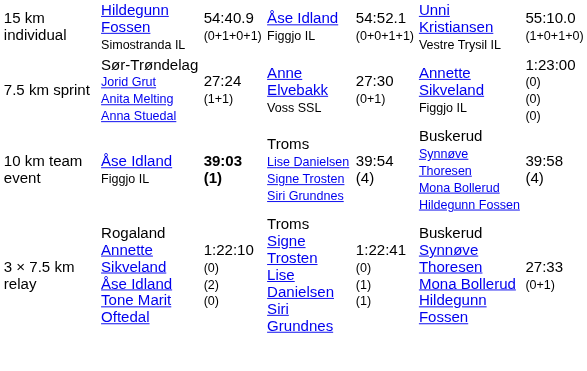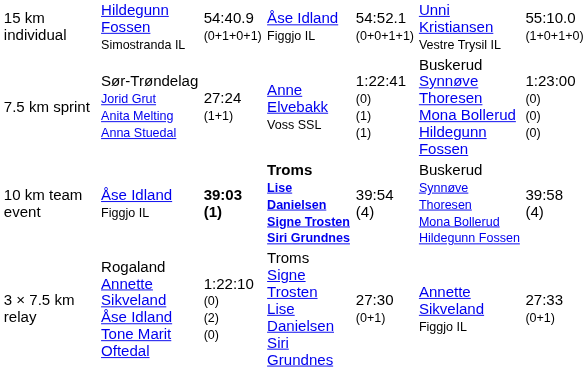 <table>
 <tr>
 <td>15 km individual</td>
 <td><a href='#'>Hildegunn Fossen</a><br><small>Simostranda IL</small></td>
 <td>54:40.9<br><small>(0+1+0+1)</small></td>
 <td><a href='#'>Åse Idland</a><br><small>Figgjo IL</small></td>
 <td>54:52.1<br><small>(0+0+1+1)</small></td>
 <td><a href='#'>Unni Kristiansen</a><br><small>Vestre Trysil IL</small></td>
 <td>55:10.0<br><small>(1+0+1+0)</small></td>
 </tr>
 <tr>
 <td>7.5 km sprint</td>
 <td>Sør-Trøndelag<br><small><a href='#'>Jorid Grut</a><br><a href='#'>Anita Melting</a><br><a href='#'>Anna Stuedal</a></small></td>
 <td>27:24<br><small>(1+1)</small></td>
 <td><a href='#'>Anne Elvebakk</a><br><small>Voss SSL</small></td>
-<td>27:30<br><small>(0+1)</small></td>
-<td><a href='#'>Annette Sikveland</a><br><small>Figgjo IL</small></td>
+<td>1:22:41<br><small>(0)<br>(1)<br>(1)</small></td>
+<td>Buskerud<br><a href='#'>Synnøve Thoresen</a><br><a href='#'>Mona Bollerud</a><br><a href='#'>Hildegunn Fossen</a></td>
 <td>1:23:00<br><small>(0)<br>(0)<br>(0)</small></td>
 </tr>
 <tr>
 <td>10 km team event</td>
 <td><a href='#'>Åse Idland</a><br><small>Figgjo IL</small></td>
 <td><strong>39:03 (1)</strong></td>
-<td>Troms<br><small><a href='#'>Lise Danielsen</a><br><a href='#'>Signe Trosten</a><br><a href='#'>Siri Grundnes</a></small></td>
+<td><strong>Troms<br><small><a href='#'>Lise Danielsen</a><br><a href='#'>Signe Trosten</a><br><a href='#'>Siri Grundnes</a></small></strong></td>
 <td>39:54 (4)</td>
 <td>Buskerud<br><small><a href='#'>Synnøve Thoresen</a><br><a href='#'>Mona Bollerud</a><br><a href='#'>Hildegunn Fossen</a></small></td>
 <td>39:58 (4)</td>
 </tr>
 <tr>
 <td>3 × 7.5 km relay</td>
 <td>Rogaland<br><a href='#'>Annette Sikveland</a><br><a href='#'>Åse Idland</a><br><a href='#'>Tone Marit Oftedal</a></td>
 <td>1:22:10<br><small>(0)<br>(2)<br>(0)</small></td>
 <td>Troms<br><a href='#'>Signe Trosten</a><br><a href='#'>Lise Danielsen</a><br><a href='#'>Siri Grundnes</a></td>
-<td>1:22:41<br><small>(0)<br>(1)<br>(1)</small></td>
-<td>Buskerud<br><a href='#'>Synnøve Thoresen</a><br><a href='#'>Mona Bollerud</a><br><a href='#'>Hildegunn Fossen</a></td>
+<td>27:30<br><small>(0+1)</small></td>
+<td><a href='#'>Annette Sikveland</a><br><small>Figgjo IL</small></td>
 <td>27:33<br><small>(0+1)</small></td>
 </tr>
 </table>
